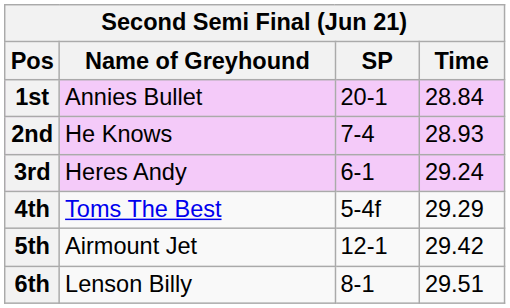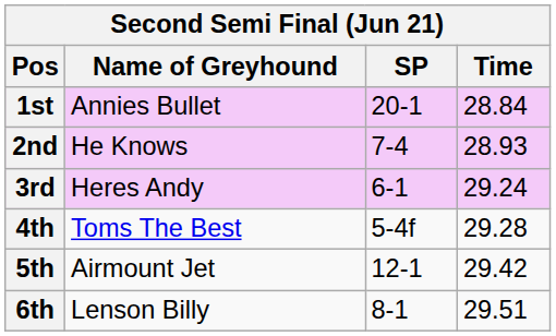 <table class="wikitable">
 <tr>
 <th colspan="6">Second Semi Final (Jun 21)</th>
 </tr>
 <tr>
 <th width=30>Pos</th>
 <th width=180>Name of Greyhound</th>
 <th width=50>SP</th>
 <th width=50>Time</th>
 </tr>
 <tr style="background: #f4caf9;">
 <th>1st</th>
 <td>Annies Bullet</td>
 <td>20-1</td>
 <td>28.84</td>
 </tr>
 <tr style="background: #f4caf9;">
 <th>2nd</th>
 <td>He Knows</td>
 <td>7-4</td>
 <td>28.93</td>
 </tr>
 <tr style="background: #f4caf9;">
 <th>3rd</th>
 <td>Heres Andy</td>
 <td>6-1</td>
 <td>29.24</td>
 </tr>
 <tr>
 <th>4th</th>
 <td><a href='#'>Toms The Best</a></td>
 <td>5-4f</td>
-<td>29.29</td>
+<td>29.28</td>
 </tr>
 <tr>
 <th>5th</th>
 <td>Airmount Jet</td>
 <td>12-1</td>
 <td>29.42</td>
 </tr>
 <tr>
 <th>6th</th>
 <td>Lenson Billy</td>
 <td>8-1</td>
 <td>29.51</td>
 </tr>
 </table>
